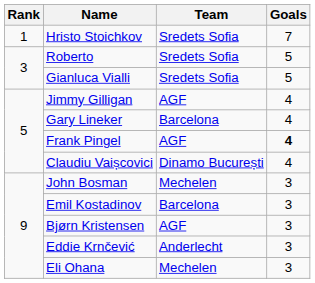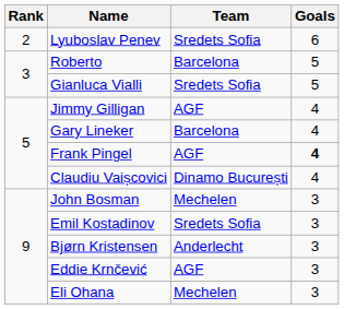 <table class="wikitable" style="text-align:center">
 <tr>
 <th>Rank</th>
 <th>Name</th>
 <th>Team</th>
 <th>Goals</th>
 </tr>
 <tr>
-<td>1</td>
-<td align="left"> <a href='#'>Hristo Stoichkov</a></td>
+<td>2</td>
+<td align="left"> <a href='#'>Lyuboslav Penev</a></td>
 <td align="left"> <a href='#'>Sredets Sofia</a></td>
-<td>7</td>
+<td>6</td>
 </tr>
 <tr>
 <td rowspan="2">3</td>
 <td align="left"> <a href='#'>Roberto</a></td>
-<td align="left"> <a href='#'>Sredets Sofia</a></td>
+<td align="left"> <a href='#'>Barcelona</a></td>
 <td>5</td>
 </tr>
 <tr>
 <td align="left"> <a href='#'>Gianluca Vialli</a></td>
 <td align="left"> <a href='#'>Sredets Sofia</a></td>
 <td>5</td>
 </tr>
 <tr>
 <td rowspan="4">5</td>
 <td align="left"> <a href='#'>Jimmy Gilligan</a></td>
 <td align="left"> <a href='#'>AGF</a></td>
 <td>4</td>
 </tr>
 <tr>
 <td align="left"> <a href='#'>Gary Lineker</a></td>
 <td align="left"> <a href='#'>Barcelona</a></td>
 <td>4</td>
 </tr>
 <tr>
 <td align="left"> <a href='#'>Frank Pingel</a></td>
 <td align="left"> <a href='#'>AGF</a></td>
 <td><strong>4</strong></td>
 </tr>
 <tr>
 <td align="left"> <a href='#'>Claudiu Vaișcovici</a></td>
 <td align="left"> <a href='#'>Dinamo București</a></td>
 <td>4</td>
 </tr>
 <tr>
 <td rowspan="5">9</td>
 <td align="left"> <a href='#'>John Bosman</a></td>
 <td align="left"> <a href='#'>Mechelen</a></td>
 <td>3</td>
 </tr>
 <tr>
 <td align="left"> <a href='#'>Emil Kostadinov</a></td>
-<td align="left"> <a href='#'>Barcelona</a></td>
+<td align="left"> <a href='#'>Sredets Sofia</a></td>
 <td>3</td>
 </tr>
 <tr>
 <td align="left"> <a href='#'>Bjørn Kristensen</a></td>
-<td align="left"> <a href='#'>AGF</a></td>
+<td align="left"> <a href='#'>Anderlecht</a></td>
 <td>3</td>
 </tr>
 <tr>
 <td align="left"> <a href='#'>Eddie Krnčević</a></td>
-<td align="left"> <a href='#'>Anderlecht</a></td>
+<td align="left"> <a href='#'>AGF</a></td>
 <td>3</td>
 </tr>
 <tr>
 <td align="left"> <a href='#'>Eli Ohana</a></td>
 <td align="left"> <a href='#'>Mechelen</a></td>
 <td>3</td>
 </tr>
 </table>
